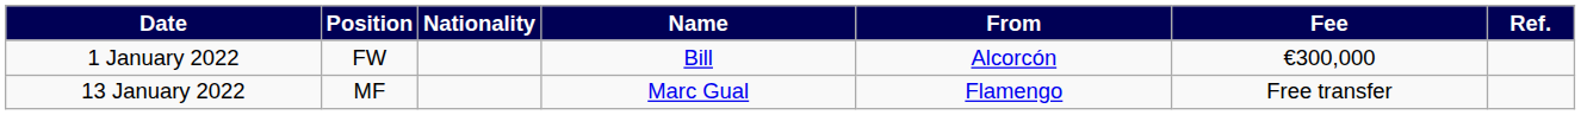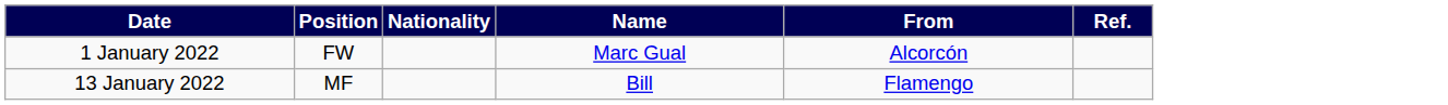 <table class="wikitable" style="text-align:center; font-size:90%; ">
 <tr>
 <th style="background:#000055; color:white; width:200px;">Date</th>
 <th style="background:#000055; color:white; width:50px;">Position</th>
 <th style="background:#000055; color:white; width:50px;">Nationality</th>
 <th style="background:#000055; color:white; width:200px;">Name</th>
 <th style="background:#000055; color:white; width:200px;">From</th>
-<th style="background:#000055; color:white; width:200px;">Fee</th>
 <th style="background:#000055; color:white; width:50px;">Ref.</th>
 </tr>
 <tr>
 <td>1 January 2022</td>
 <td>FW</td>
 <td></td>
-<td><a href='#'>Bill</a></td>
+<td><a href='#'>Marc Gual</a></td>
 <td> <a href='#'>Alcorcón</a></td>
-<td>€300,000</td>
 <td></td>
 </tr>
 <tr>
 <td>13 January 2022</td>
 <td>MF</td>
 <td></td>
-<td><a href='#'>Marc Gual</a></td>
+<td><a href='#'>Bill</a></td>
 <td> <a href='#'>Flamengo</a></td>
-<td>Free transfer</td>
 <td></td>
 </tr>
 </table>
